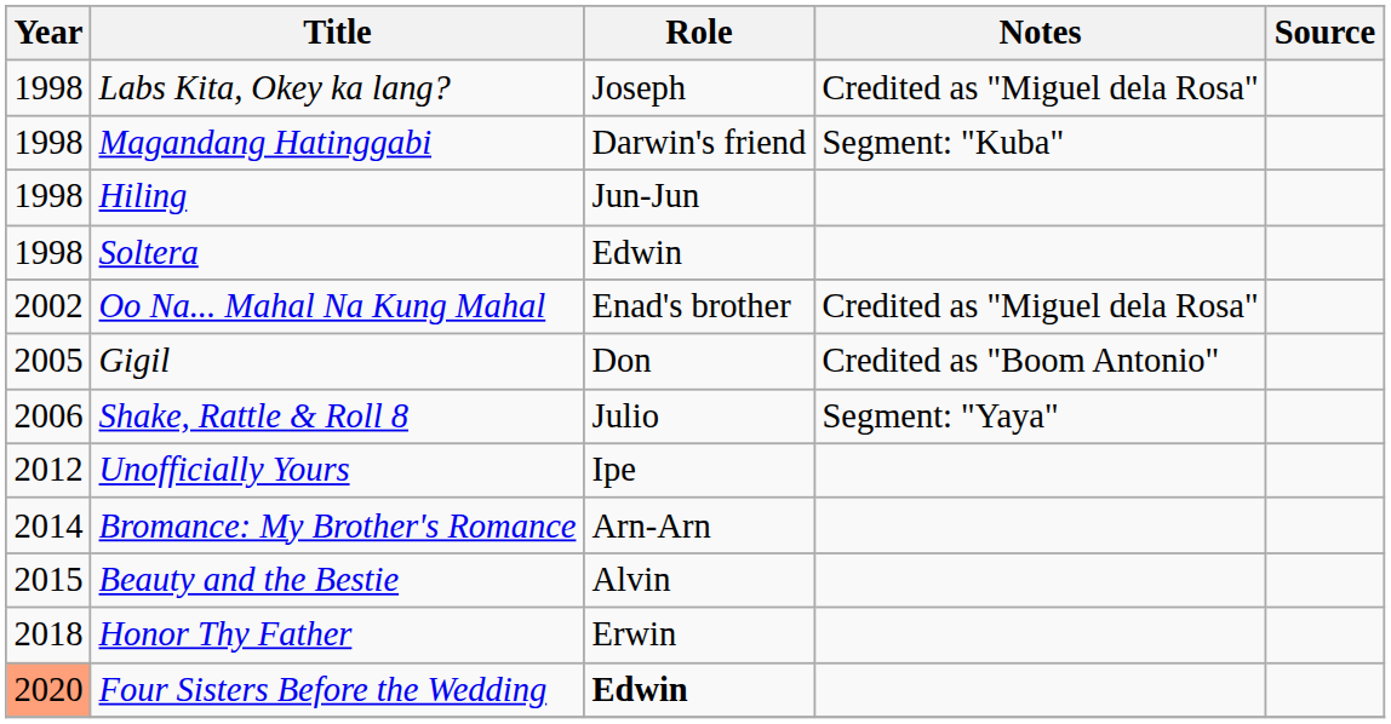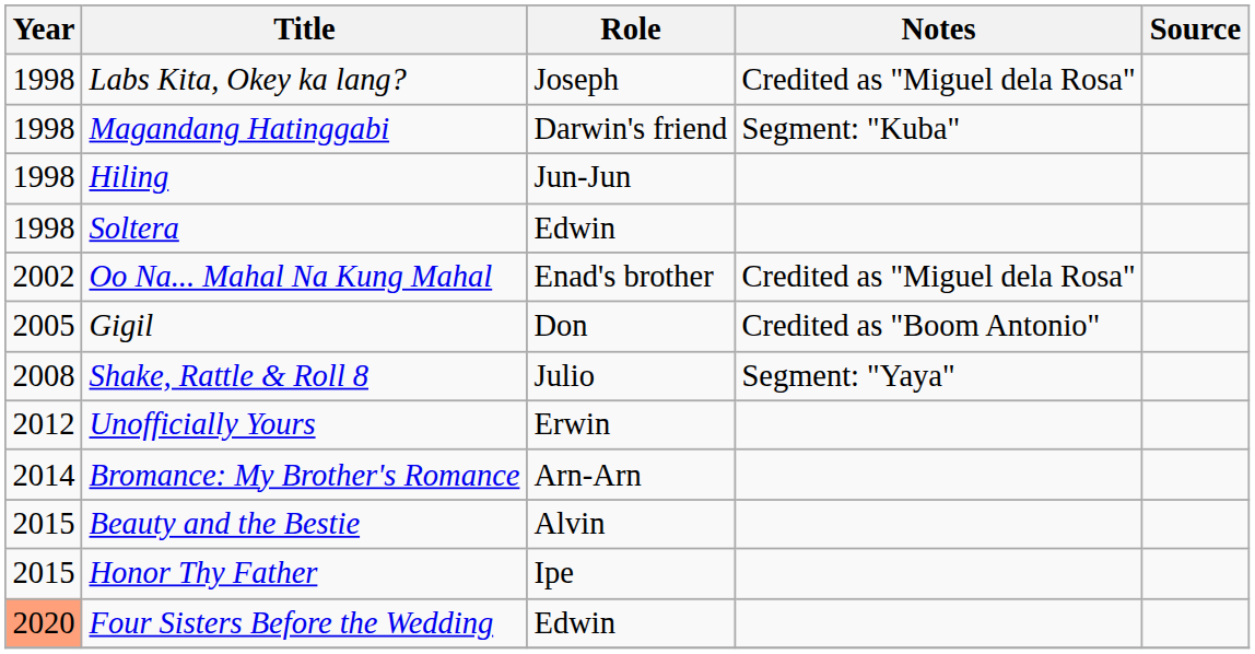 <table class="wikitable sortable" >
 <tr>
 <th>Year</th>
 <th>Title</th>
 <th>Role</th>
 <th class="unsortable">Notes </th>
 <th class="unsortable">Source </th>
 </tr>
 <tr>
 <td>1998</td>
 <td><em>Labs Kita, Okey ka lang?</em></td>
 <td>Joseph</td>
 <td>Credited as "Miguel dela Rosa"</td>
 <td></td>
 </tr>
 <tr>
 <td>1998</td>
 <td><em><a href='#'>Magandang Hatinggabi</a></em></td>
 <td>Darwin's friend</td>
 <td>Segment: "Kuba"</td>
 <td></td>
 </tr>
 <tr>
 <td>1998</td>
 <td><em><a href='#'>Hiling</a></em></td>
 <td>Jun-Jun</td>
 <td></td>
 <td></td>
 </tr>
 <tr>
 <td>1998</td>
 <td><em><a href='#'>Soltera</a></em></td>
 <td>Edwin</td>
 <td></td>
 <td></td>
 </tr>
 <tr>
 <td>2002</td>
 <td><em><a href='#'>Oo Na... Mahal Na Kung Mahal</a></em></td>
 <td>Enad's brother</td>
 <td>Credited as "Miguel dela Rosa"</td>
 <td></td>
 </tr>
 <tr>
 <td>2005</td>
 <td><em>Gigil</em></td>
 <td>Don</td>
 <td>Credited as "Boom Antonio"</td>
 <td></td>
 </tr>
 <tr>
-<td>2006</td>
+<td>2008</td>
 <td><em><a href='#'>Shake, Rattle & Roll 8</a></em></td>
 <td>Julio</td>
 <td>Segment: "Yaya"</td>
 <td></td>
 </tr>
 <tr>
 <td>2012</td>
 <td><em><a href='#'>Unofficially Yours</a></em></td>
-<td>Ipe</td>
+<td>Erwin</td>
 <td></td>
 <td></td>
 </tr>
 <tr>
 <td>2014</td>
 <td><em><a href='#'>Bromance: My Brother's Romance</a></em></td>
 <td>Arn-Arn</td>
 <td></td>
 <td></td>
 </tr>
 <tr>
 <td>2015</td>
 <td><em><a href='#'>Beauty and the Bestie</a></em></td>
 <td>Alvin</td>
 <td></td>
 <td></td>
 </tr>
 <tr>
-<td>2018</td>
+<td>2015</td>
 <td><em><a href='#'>Honor Thy Father</a></em></td>
-<td>Erwin</td>
+<td>Ipe</td>
 <td></td>
 <td></td>
 </tr>
 <tr>
 <td style="background: lightsalmon;">2020</td>
 <td><em><a href='#'>Four Sisters Before the Wedding</a></em></td>
-<td><strong>Edwin</strong></td>
+<td>Edwin</td>
 <td></td>
 <td></td>
 </tr>
 <tr>
 </tr>
 </table>
